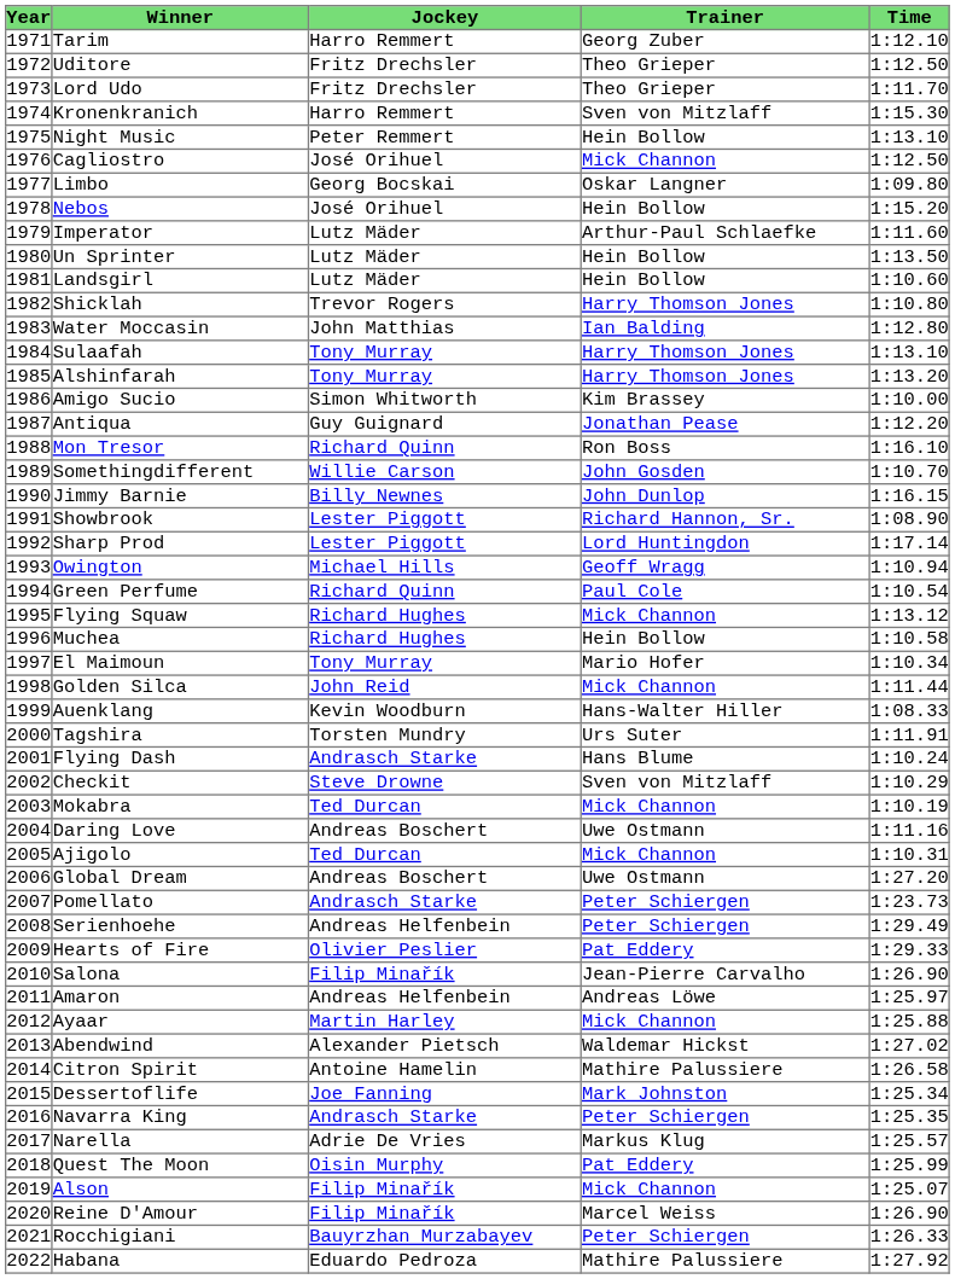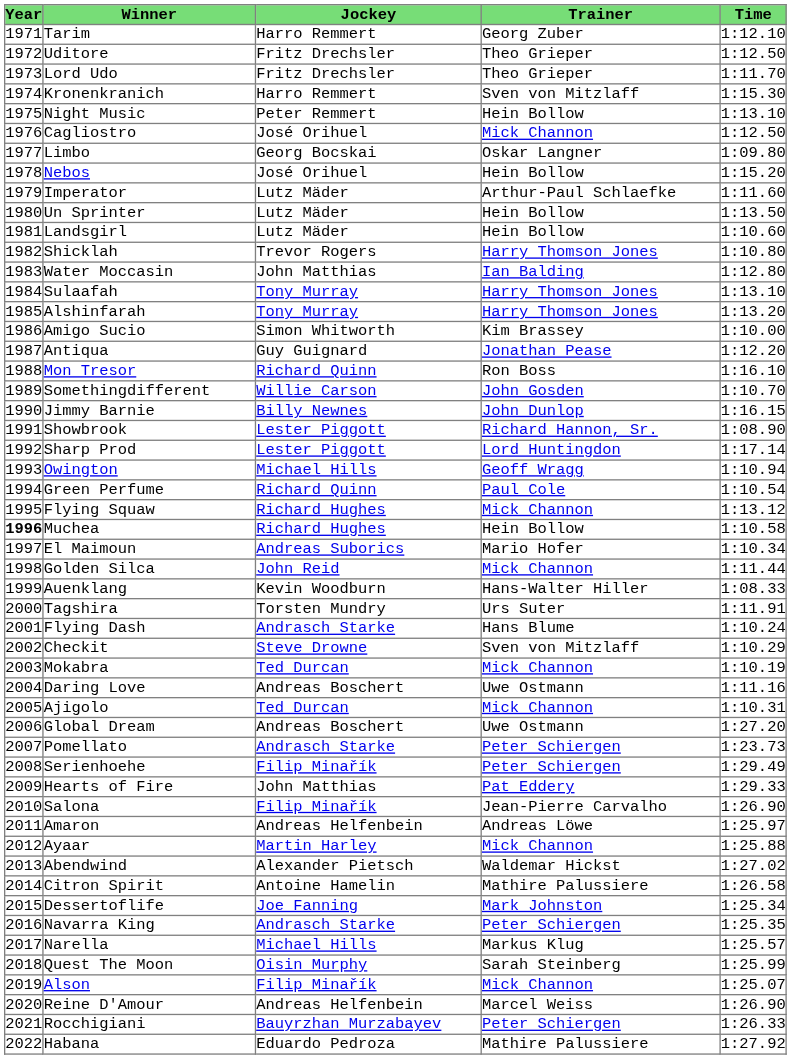 <table class = "sortable" | border="1" cellpadding="0" style="border-collapse: collapse; font-size:90%">
 <tr bgcolor="#77dd77" align="center">
 <th>Year</th>
 <th>Winner</th>
 <th>Jockey</th>
 <th>Trainer</th>
 <th>Time</th>
 </tr>
 <tr>
 <td>1971</td>
 <td width=160px>Tarim</td>
 <td width=170px>Harro Remmert</td>
 <td width=180px>Georg Zuber</td>
 <td>1:12.10</td>
 </tr>
 <tr>
 <td>1972</td>
 <td>Uditore</td>
 <td>Fritz Drechsler</td>
 <td>Theo Grieper</td>
 <td>1:12.50</td>
 </tr>
 <tr>
 <td>1973</td>
 <td>Lord Udo</td>
 <td>Fritz Drechsler</td>
 <td>Theo Grieper</td>
 <td>1:11.70</td>
 </tr>
 <tr>
 <td>1974</td>
 <td>Kronenkranich</td>
 <td>Harro Remmert</td>
 <td>Sven von Mitzlaff</td>
 <td>1:15.30</td>
 </tr>
 <tr>
 <td>1975</td>
 <td>Night Music</td>
 <td>Peter Remmert</td>
 <td>Hein Bollow</td>
 <td>1:13.10</td>
 </tr>
 <tr>
 <td>1976</td>
 <td>Cagliostro</td>
 <td>José Orihuel</td>
 <td><a href='#'>Mick Channon</a></td>
 <td>1:12.50</td>
 </tr>
 <tr>
 <td>1977</td>
 <td>Limbo</td>
 <td>Georg Bocskai</td>
 <td>Oskar Langner</td>
 <td>1:09.80</td>
 </tr>
 <tr>
 <td>1978</td>
 <td><a href='#'>Nebos</a></td>
 <td>José Orihuel</td>
 <td>Hein Bollow</td>
 <td>1:15.20</td>
 </tr>
 <tr>
 <td>1979</td>
 <td>Imperator</td>
 <td>Lutz Mäder</td>
 <td>Arthur-Paul Schlaefke</td>
 <td>1:11.60</td>
 </tr>
 <tr>
 <td>1980</td>
 <td>Un Sprinter</td>
 <td>Lutz Mäder</td>
 <td>Hein Bollow</td>
 <td>1:13.50</td>
 </tr>
 <tr>
 <td>1981</td>
 <td>Landsgirl</td>
 <td>Lutz Mäder</td>
 <td>Hein Bollow</td>
 <td>1:10.60</td>
 </tr>
 <tr>
 <td>1982</td>
 <td>Shicklah</td>
 <td>Trevor Rogers</td>
 <td><a href='#'>Harry Thomson Jones</a></td>
 <td>1:10.80</td>
 </tr>
 <tr>
 <td>1983</td>
 <td>Water Moccasin</td>
 <td>John Matthias</td>
 <td><a href='#'>Ian Balding</a></td>
 <td>1:12.80</td>
 </tr>
 <tr>
 <td>1984</td>
 <td>Sulaafah</td>
 <td><a href='#'>Tony Murray</a></td>
 <td><a href='#'>Harry Thomson Jones</a></td>
 <td>1:13.10</td>
 </tr>
 <tr>
 <td>1985</td>
 <td>Alshinfarah</td>
 <td><a href='#'>Tony Murray</a></td>
 <td><a href='#'>Harry Thomson Jones</a></td>
 <td>1:13.20</td>
 </tr>
 <tr>
 <td>1986</td>
 <td>Amigo Sucio</td>
 <td>Simon Whitworth</td>
 <td>Kim Brassey</td>
 <td>1:10.00</td>
 </tr>
 <tr>
 <td>1987</td>
 <td>Antiqua</td>
 <td>Guy Guignard</td>
 <td><a href='#'>Jonathan Pease</a></td>
 <td>1:12.20</td>
 </tr>
 <tr>
 <td>1988</td>
 <td><a href='#'>Mon Tresor</a></td>
 <td><a href='#'>Richard Quinn</a></td>
 <td>Ron Boss</td>
 <td>1:16.10</td>
 </tr>
 <tr>
 <td>1989</td>
 <td>Somethingdifferent</td>
 <td><a href='#'>Willie Carson</a></td>
 <td><a href='#'>John Gosden</a></td>
 <td>1:10.70</td>
 </tr>
 <tr>
 <td>1990</td>
 <td>Jimmy Barnie</td>
 <td><a href='#'>Billy Newnes</a></td>
 <td><a href='#'>John Dunlop</a></td>
 <td>1:16.15</td>
 </tr>
 <tr>
 <td>1991</td>
 <td>Showbrook</td>
 <td><a href='#'>Lester Piggott</a></td>
 <td><a href='#'>Richard Hannon, Sr.</a></td>
 <td>1:08.90</td>
 </tr>
 <tr>
 <td>1992</td>
 <td>Sharp Prod</td>
 <td><a href='#'>Lester Piggott</a></td>
 <td><a href='#'>Lord Huntingdon</a></td>
 <td>1:17.14</td>
 </tr>
 <tr>
 <td>1993</td>
 <td><a href='#'>Owington</a></td>
 <td><a href='#'>Michael Hills</a></td>
 <td><a href='#'>Geoff Wragg</a></td>
 <td>1:10.94</td>
 </tr>
 <tr>
 <td>1994</td>
 <td>Green Perfume </td>
 <td><a href='#'>Richard Quinn</a></td>
 <td><a href='#'>Paul Cole</a></td>
 <td>1:10.54</td>
 </tr>
 <tr>
 <td>1995</td>
 <td>Flying Squaw</td>
 <td><a href='#'>Richard Hughes</a></td>
 <td><a href='#'>Mick Channon</a></td>
 <td>1:13.12</td>
 </tr>
 <tr>
-<td>1996</td>
+<td><strong>1996</strong></td>
 <td>Muchea</td>
 <td><a href='#'>Richard Hughes</a></td>
 <td>Hein Bollow</td>
 <td>1:10.58</td>
 </tr>
 <tr>
 <td>1997</td>
 <td>El Maimoun</td>
-<td><a href='#'>Tony Murray</a></td>
+<td><a href='#'>Andreas Suborics</a></td>
 <td>Mario Hofer</td>
 <td>1:10.34</td>
 </tr>
 <tr>
 <td>1998</td>
 <td>Golden Silca</td>
 <td><a href='#'>John Reid</a></td>
 <td><a href='#'>Mick Channon</a></td>
 <td>1:11.44</td>
 </tr>
 <tr>
 <td>1999</td>
 <td>Auenklang</td>
 <td>Kevin Woodburn</td>
 <td>Hans-Walter Hiller</td>
 <td>1:08.33</td>
 </tr>
 <tr>
 <td>2000</td>
 <td>Tagshira</td>
 <td>Torsten Mundry</td>
 <td>Urs Suter</td>
 <td>1:11.91</td>
 </tr>
 <tr>
 <td>2001</td>
 <td>Flying Dash</td>
 <td><a href='#'>Andrasch Starke</a></td>
 <td>Hans Blume</td>
 <td>1:10.24</td>
 </tr>
 <tr>
 <td>2002</td>
 <td>Checkit </td>
 <td><a href='#'>Steve Drowne</a></td>
 <td>Sven von Mitzlaff</td>
 <td>1:10.29</td>
 </tr>
 <tr>
 <td>2003</td>
 <td>Mokabra</td>
 <td><a href='#'>Ted Durcan</a></td>
 <td><a href='#'>Mick Channon</a></td>
 <td>1:10.19</td>
 </tr>
 <tr>
 <td>2004</td>
 <td>Daring Love</td>
 <td>Andreas Boschert</td>
 <td>Uwe Ostmann</td>
 <td>1:11.16</td>
 </tr>
 <tr>
 <td>2005</td>
 <td>Ajigolo</td>
 <td><a href='#'>Ted Durcan</a></td>
 <td><a href='#'>Mick Channon</a></td>
 <td>1:10.31</td>
 </tr>
 <tr>
 <td>2006</td>
 <td>Global Dream</td>
 <td>Andreas Boschert</td>
 <td>Uwe Ostmann</td>
 <td>1:27.20</td>
 </tr>
 <tr>
 <td>2007</td>
 <td>Pomellato</td>
 <td><a href='#'>Andrasch Starke</a></td>
 <td><a href='#'>Peter Schiergen</a></td>
 <td>1:23.73</td>
 </tr>
 <tr>
 <td>2008</td>
 <td>Serienhoehe</td>
-<td>Andreas Helfenbein</td>
+<td><a href='#'>Filip Minařík</a></td>
 <td><a href='#'>Peter Schiergen</a></td>
 <td>1:29.49</td>
 </tr>
 <tr>
 <td>2009</td>
 <td>Hearts of Fire</td>
-<td><a href='#'>Olivier Peslier</a></td>
+<td>John Matthias</td>
 <td><a href='#'>Pat Eddery</a></td>
 <td>1:29.33</td>
 </tr>
 <tr>
 <td>2010</td>
 <td>Salona </td>
 <td><a href='#'>Filip Minařík</a></td>
 <td>Jean-Pierre Carvalho</td>
 <td>1:26.90</td>
 </tr>
 <tr>
 <td>2011</td>
 <td>Amaron</td>
 <td>Andreas Helfenbein</td>
 <td>Andreas Löwe</td>
 <td>1:25.97</td>
 </tr>
 <tr>
 <td>2012</td>
 <td>Ayaar</td>
 <td><a href='#'>Martin Harley</a></td>
 <td><a href='#'>Mick Channon</a></td>
 <td>1:25.88</td>
 </tr>
 <tr>
 <td>2013</td>
 <td>Abendwind</td>
 <td>Alexander Pietsch</td>
 <td>Waldemar Hickst</td>
 <td>1:27.02</td>
 </tr>
 <tr>
 <td>2014</td>
 <td>Citron Spirit</td>
 <td>Antoine Hamelin</td>
 <td>Mathire Palussiere</td>
 <td>1:26.58</td>
 </tr>
 <tr>
 <td>2015</td>
 <td>Dessertoflife</td>
 <td><a href='#'>Joe Fanning</a></td>
 <td><a href='#'>Mark Johnston</a></td>
 <td>1:25.34</td>
 </tr>
 <tr>
 <td>2016</td>
 <td>Navarra King</td>
 <td><a href='#'>Andrasch Starke</a></td>
 <td><a href='#'>Peter Schiergen</a></td>
 <td>1:25.35</td>
 </tr>
 <tr>
 <td>2017</td>
 <td>Narella</td>
-<td>Adrie De Vries</td>
+<td><a href='#'>Michael Hills</a></td>
 <td>Markus Klug</td>
 <td>1:25.57</td>
 </tr>
 <tr>
 <td>2018</td>
 <td>Quest The Moon</td>
 <td><a href='#'>Oisin Murphy</a></td>
-<td><a href='#'>Pat Eddery</a></td>
+<td>Sarah Steinberg</td>
 <td>1:25.99</td>
 </tr>
 <tr>
 <td>2019</td>
 <td><a href='#'>Alson</a></td>
 <td><a href='#'>Filip Minařík</a></td>
 <td><a href='#'>Mick Channon</a></td>
 <td>1:25.07</td>
 </tr>
 <tr>
 <td>2020</td>
 <td>Reine D'Amour</td>
-<td><a href='#'>Filip Minařík</a></td>
+<td>Andreas Helfenbein</td>
 <td>Marcel Weiss</td>
 <td>1:26.90</td>
 </tr>
 <tr>
 <td>2021</td>
 <td>Rocchigiani</td>
 <td><a href='#'>Bauyrzhan Murzabayev</a></td>
 <td><a href='#'>Peter Schiergen</a></td>
 <td>1:26.33</td>
 </tr>
 <tr>
 <td>2022</td>
 <td>Habana</td>
 <td>Eduardo Pedroza</td>
 <td>Mathire Palussiere</td>
 <td>1:27.92</td>
 </tr>
 </table>
